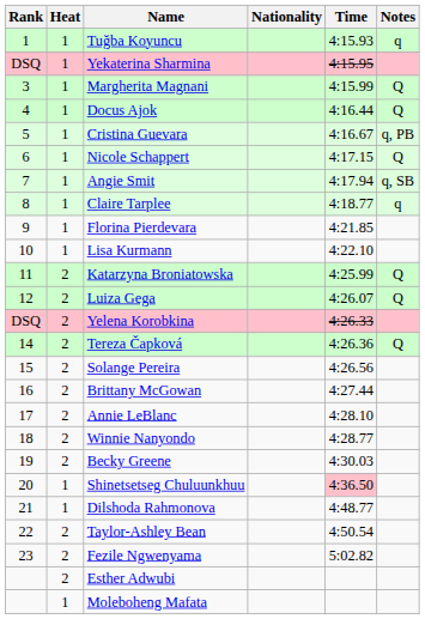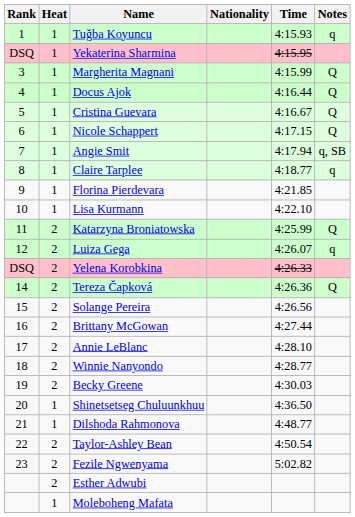 <table class="wikitable sortable" style="text-align:center">
 <tr>
 <th>Rank</th>
 <th>Heat</th>
 <th>Name</th>
 <th>Nationality</th>
 <th>Time</th>
 <th>Notes</th>
 </tr>
 <tr bgcolor=ccffcc>
 <td>1</td>
 <td>1</td>
 <td align=left><a href='#'>Tuğba Koyuncu</a></td>
 <td align=left></td>
 <td>4:15.93</td>
 <td>q</td>
 </tr>
 <tr bgcolor=pink>
 <td>DSQ</td>
 <td>1</td>
 <td align=left><a href='#'>Yekaterina Sharmina</a></td>
 <td align=left></td>
 <td><s>4:15.95</s></td>
 <td></td>
 </tr>
 <tr bgcolor=ccffcc>
 <td>3</td>
 <td>1</td>
 <td align=left><a href='#'>Margherita Magnani</a></td>
 <td align=left></td>
 <td>4:15.99</td>
 <td>Q</td>
 </tr>
 <tr bgcolor=ccffcc>
 <td>4</td>
 <td>1</td>
 <td align=left><a href='#'>Docus Ajok</a></td>
 <td align=left></td>
 <td>4:16.44</td>
 <td>Q</td>
 </tr>
 <tr bgcolor=ddffdd>
 <td>5</td>
 <td>1</td>
 <td align=left><a href='#'>Cristina Guevara</a></td>
 <td align=left></td>
 <td>4:16.67</td>
-<td>q, PB</td>
+<td>Q</td>
 </tr>
 <tr bgcolor=ddffdd>
 <td>6</td>
 <td>1</td>
 <td align=left><a href='#'>Nicole Schappert</a></td>
 <td align=left></td>
 <td>4:17.15</td>
 <td>Q</td>
 </tr>
 <tr bgcolor=ddffdd>
 <td>7</td>
 <td>1</td>
 <td align=left><a href='#'>Angie Smit</a></td>
 <td align=left></td>
 <td>4:17.94</td>
 <td>q, SB</td>
 </tr>
 <tr bgcolor=ddffdd>
 <td>8</td>
 <td>1</td>
 <td align=left><a href='#'>Claire Tarplee</a></td>
 <td align=left></td>
 <td>4:18.77</td>
 <td>q</td>
 </tr>
 <tr>
 <td>9</td>
 <td>1</td>
 <td align=left><a href='#'>Florina Pierdevara</a></td>
 <td align=left></td>
 <td>4:21.85</td>
 <td></td>
 </tr>
 <tr>
 <td>10</td>
 <td>1</td>
 <td align=left><a href='#'>Lisa Kurmann</a></td>
 <td align=left></td>
 <td>4:22.10</td>
 <td></td>
 </tr>
 <tr bgcolor=ccffcc>
 <td>11</td>
 <td>2</td>
 <td align=left><a href='#'>Katarzyna Broniatowska</a></td>
 <td align=left></td>
 <td>4:25.99</td>
 <td>Q</td>
 </tr>
 <tr bgcolor=ccffcc>
 <td>12</td>
 <td>2</td>
 <td align=left><a href='#'>Luiza Gega</a></td>
 <td align=left></td>
 <td>4:26.07</td>
-<td>Q</td>
+<td>q</td>
 </tr>
 <tr bgcolor=pink>
 <td>DSQ</td>
 <td>2</td>
 <td align=left><a href='#'>Yelena Korobkina</a></td>
 <td align=left></td>
 <td><s>4:26.33</s></td>
 <td></td>
 </tr>
 <tr bgcolor=ccffcc>
 <td>14</td>
 <td>2</td>
 <td align=left><a href='#'>Tereza Čapková</a></td>
 <td align=left></td>
 <td>4:26.36</td>
 <td>Q</td>
 </tr>
 <tr>
 <td>15</td>
 <td>2</td>
 <td align=left><a href='#'>Solange Pereira</a></td>
 <td align=left></td>
 <td>4:26.56</td>
 <td></td>
 </tr>
 <tr>
 <td>16</td>
 <td>2</td>
 <td align=left><a href='#'>Brittany McGowan</a></td>
 <td align=left></td>
 <td>4:27.44</td>
 <td></td>
 </tr>
 <tr>
 <td>17</td>
 <td>2</td>
 <td align=left><a href='#'>Annie LeBlanc</a></td>
 <td align=left></td>
 <td>4:28.10</td>
 <td></td>
 </tr>
 <tr>
 <td>18</td>
 <td>2</td>
 <td align=left><a href='#'>Winnie Nanyondo</a></td>
 <td align=left></td>
 <td>4:28.77</td>
 <td></td>
 </tr>
 <tr>
 <td>19</td>
 <td>2</td>
 <td align=left><a href='#'>Becky Greene</a></td>
 <td align=left></td>
 <td>4:30.03</td>
 <td></td>
 </tr>
 <tr>
 <td>20</td>
 <td>1</td>
 <td align=left><a href='#'>Shinetsetseg Chuluunkhuu</a></td>
 <td align=left></td>
-<td style="background: pink;">4:36.50</td>
+<td>4:36.50</td>
 <td></td>
 </tr>
 <tr>
 <td>21</td>
 <td>1</td>
 <td align=left><a href='#'>Dilshoda Rahmonova</a></td>
 <td align=left></td>
 <td>4:48.77</td>
 <td></td>
 </tr>
 <tr>
 <td>22</td>
 <td>2</td>
 <td align=left><a href='#'>Taylor-Ashley Bean</a></td>
 <td align=left></td>
 <td>4:50.54</td>
 <td></td>
 </tr>
 <tr>
 <td>23</td>
 <td>2</td>
 <td align=left><a href='#'>Fezile Ngwenyama</a></td>
 <td align=left></td>
 <td>5:02.82</td>
 <td></td>
 </tr>
 <tr>
 <td></td>
 <td>2</td>
 <td align=left><a href='#'>Esther Adwubi</a></td>
 <td align=left></td>
 <td></td>
 <td></td>
 </tr>
 <tr>
 <td></td>
 <td>1</td>
 <td align=left><a href='#'>Moleboheng Mafata</a></td>
 <td align=left></td>
 <td></td>
 <td></td>
 </tr>
 </table>
